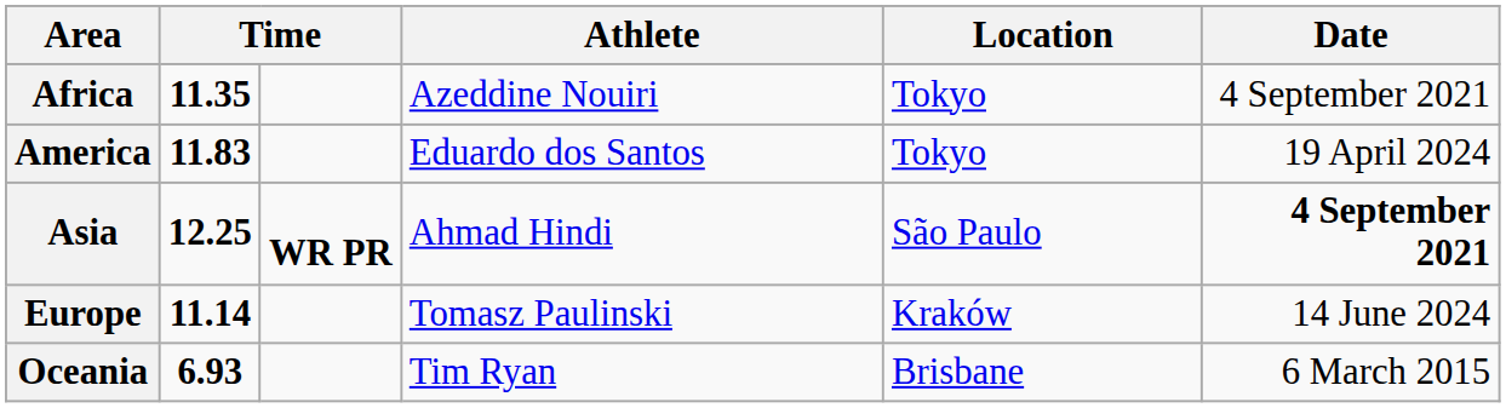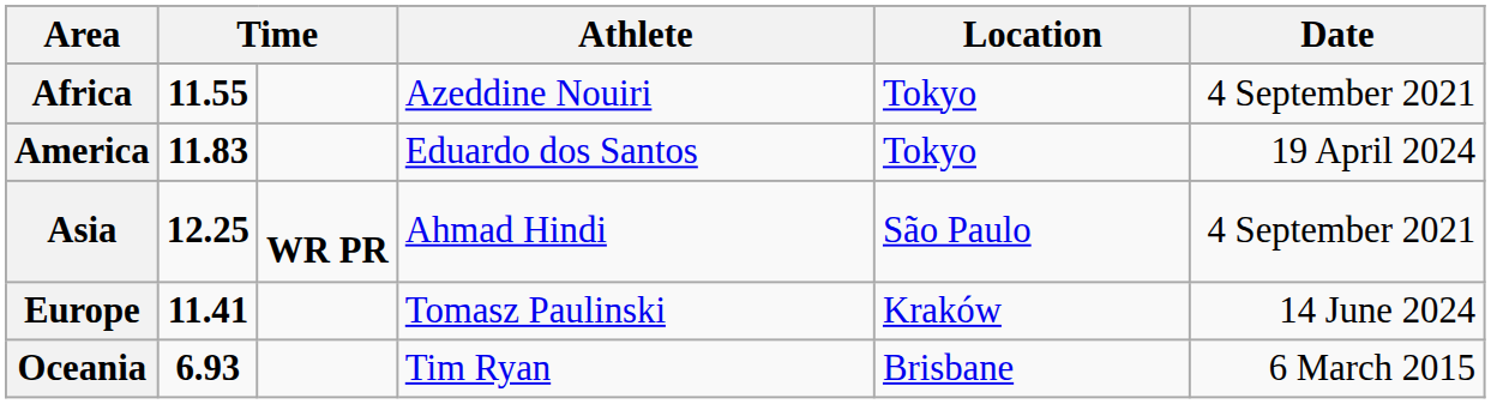 <table class="wikitable">
 <tr>
 <th width="45">Area</th>
 <th width="80" colspan="2">Time</th>
 <th width="200">Athlete</th>
 <th width="130">Location</th>
 <th width="120">Date</th>
 </tr>
 <tr>
 <th>Africa</th>
-<td align=center><strong>11.35 </strong></td>
+<td align=center><strong>11.55 </strong></td>
 <td align=center></td>
 <td> <a href='#'>Azeddine Nouiri</a></td>
 <td> <a href='#'>Tokyo</a></td>
 <td align=right>4 September 2021</td>
 </tr>
 <tr>
 <th>America</th>
 <td align=center><strong>11.83 </strong></td>
 <td align=center></td>
 <td> <a href='#'>Eduardo dos Santos</a></td>
 <td> <a href='#'>Tokyo</a></td>
 <td align=right>19 April 2024</td>
 </tr>
 <tr>
 <th>Asia</th>
 <td align=center><strong>12.25 </strong></td>
 <td align=center><br><strong>WR PR</strong></td>
 <td> <a href='#'>Ahmad Hindi</a></td>
 <td> <a href='#'>São Paulo</a></td>
-<td align=right><strong>4 September 2021</strong></td>
+<td align=right>4 September 2021</td>
 </tr>
 <tr>
 <th>Europe</th>
-<td align=center><strong>11.14 </strong></td>
+<td align=center><strong>11.41 </strong></td>
 <td align=center></td>
 <td> <a href='#'>Tomasz Paulinski</a></td>
 <td> <a href='#'>Kraków</a></td>
 <td align=right>14 June 2024</td>
 </tr>
 <tr>
 <th>Oceania</th>
 <td align=center><strong>6.93 </strong></td>
 <td align=center></td>
 <td> <a href='#'>Tim Ryan</a></td>
 <td> <a href='#'>Brisbane</a></td>
 <td align=right>6 March 2015</td>
 </tr>
 </table>
